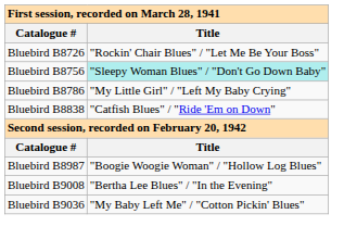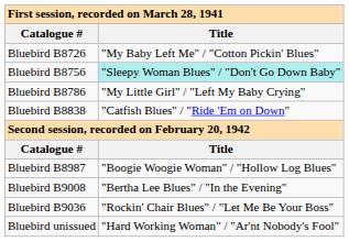 <table class="wikitable">
 <tr>
 <td colspan="2" style="background:#ffdead; text-align:left;"><strong>First session, recorded on March 28, 1941</strong></td>
 </tr>
 <tr>
 <th>Catalogue #</th>
 <th>Title</th>
 </tr>
 <tr>
 <td>Bluebird B8726</td>
-<td>"Rockin' Chair Blues" / "Let Me Be Your Boss"</td>
+<td>"My Baby Left Me" / "Cotton Pickin' Blues"</td>
 </tr>
 <tr>
 <td>Bluebird B8756</td>
 <td style="background: paleturquoise;">"Sleepy Woman Blues" / "Don't Go Down Baby"</td>
 </tr>
 <tr>
 <td>Bluebird B8786</td>
 <td>"My Little Girl" / "Left My Baby Crying"</td>
 </tr>
 <tr>
 <td>Bluebird B8838</td>
 <td>"Catfish Blues" / "<a href='#'>Ride 'Em on Down</a>"</td>
 </tr>
 <tr>
 <td colspan="2" style="background:#ffdead; text-align:left;"><strong>Second session, recorded on February 20, 1942</strong></td>
 </tr>
 <tr>
 <th>Catalogue #</th>
 <th>Title</th>
 </tr>
 <tr>
 <td>Bluebird B8987</td>
 <td>"Boogie Woogie Woman" / "Hollow Log Blues"</td>
 </tr>
 <tr>
 <td>Bluebird B9008</td>
 <td>"Bertha Lee Blues" / "In the Evening"</td>
 </tr>
 <tr>
 <td>Bluebird B9036</td>
-<td>"My Baby Left Me" / "Cotton Pickin' Blues"</td>
+<td>"Rockin' Chair Blues" / "Let Me Be Your Boss"</td>
+</tr>
+<tr>
+<td>Bluebird unissued</td>
+<td>"Hard Working Woman" / "Ar'nt Nobody's Fool"</td>
 </tr>
 </table>
